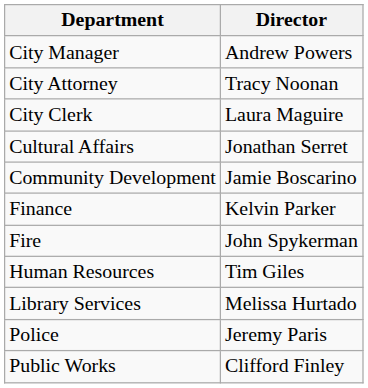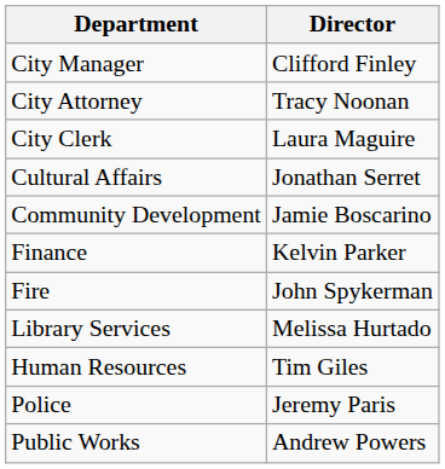 <table class="wikitable">
 <tr>
 <th>Department</th>
 <th>Director</th>
 </tr>
 <tr>
 <td>City Manager</td>
-<td>Andrew Powers</td>
+<td>Clifford Finley</td>
 </tr>
 <tr>
 <td>City Attorney</td>
 <td>Tracy Noonan</td>
 </tr>
 <tr>
 <td>City Clerk</td>
 <td>Laura Maguire</td>
 </tr>
 <tr>
 <td>Cultural Affairs</td>
 <td>Jonathan Serret</td>
 </tr>
 <tr>
 <td>Community Development</td>
 <td>Jamie Boscarino</td>
 </tr>
 <tr>
 <td>Finance</td>
 <td>Kelvin Parker</td>
 </tr>
 <tr>
 <td>Fire</td>
 <td>John Spykerman</td>
 </tr>
 <tr>
+<td>Library Services</td>
+<td>Melissa Hurtado</td>
+</tr>
+<tr>
 <td>Human Resources</td>
 <td>Tim Giles</td>
-</tr>
-<tr>
-<td>Library Services</td>
-<td>Melissa Hurtado</td>
 </tr>
 <tr>
 <td>Police</td>
 <td>Jeremy Paris</td>
 </tr>
 <tr>
 <td>Public Works</td>
-<td>Clifford Finley</td>
+<td>Andrew Powers</td>
 </tr>
 </table>
